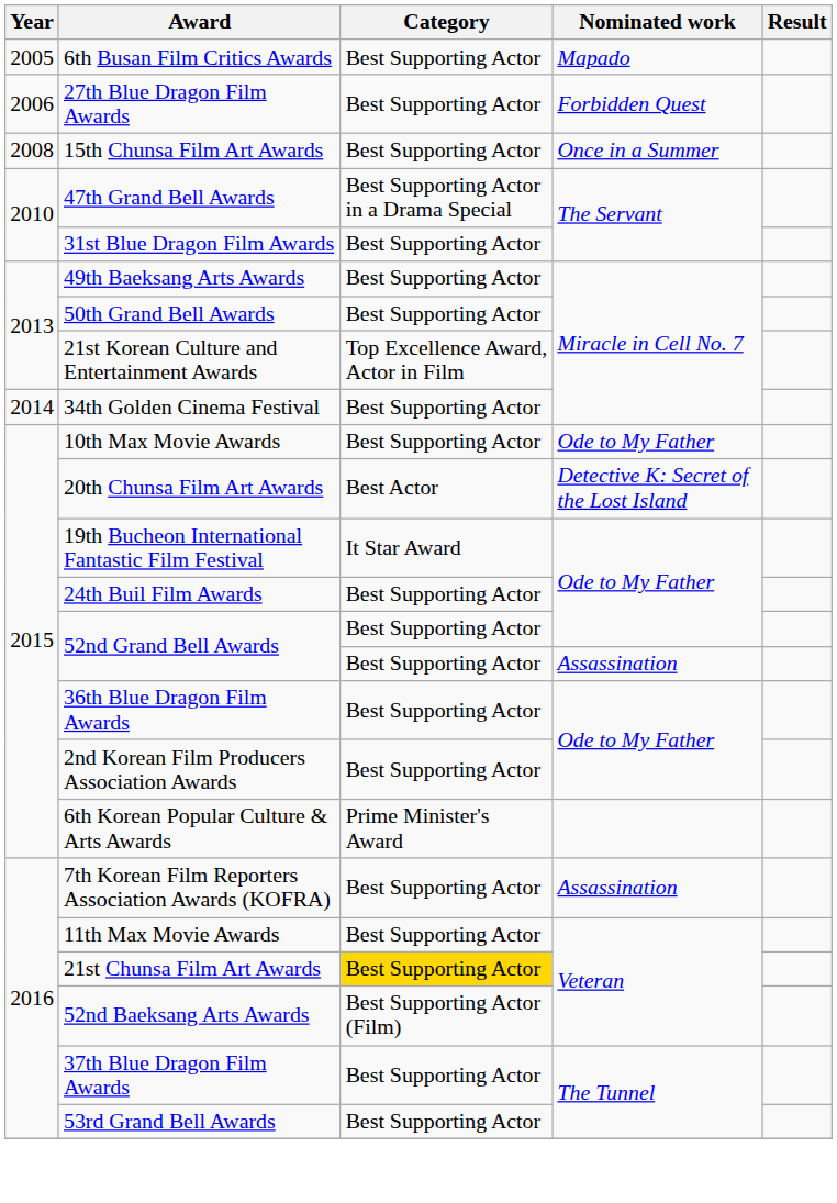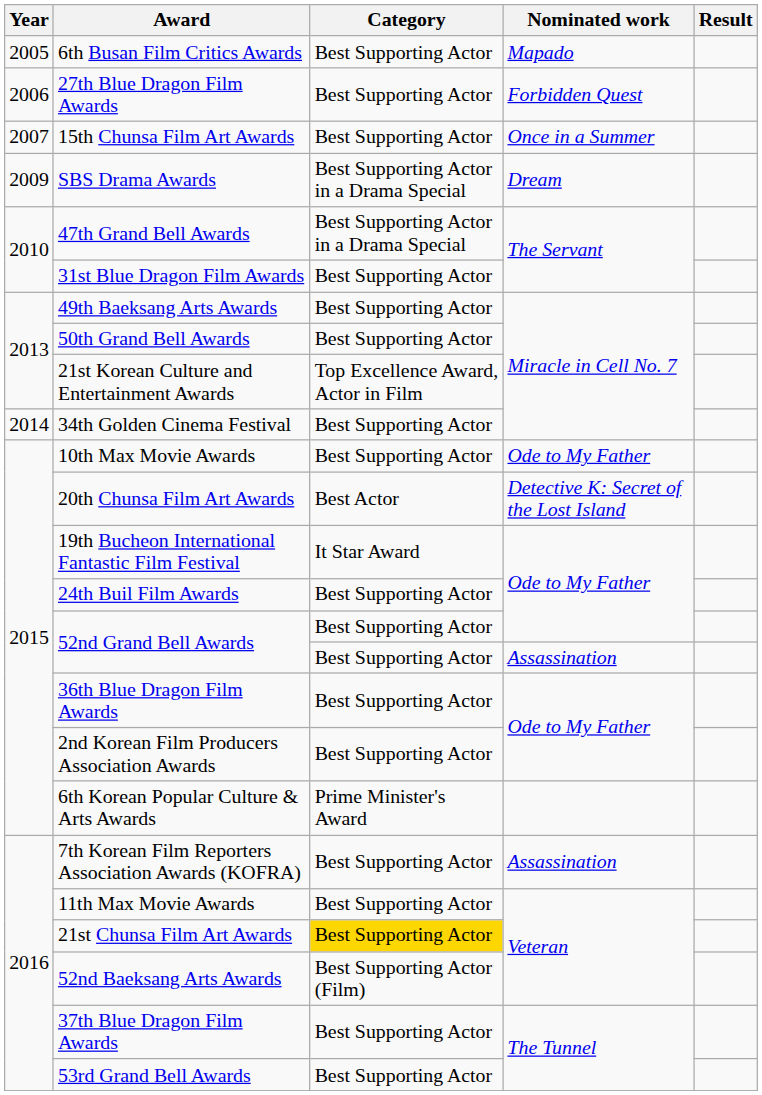 <table class="wikitable sortable">
 <tr>
 <th>Year</th>
 <th>Award</th>
 <th>Category</th>
 <th>Nominated work</th>
 <th>Result</th>
 </tr>
 <tr>
 <td>2005</td>
 <td>6th <a href='#'>Busan Film Critics Awards</a></td>
 <td>Best Supporting Actor</td>
 <td><em><a href='#'>Mapado</a></em></td>
 <td></td>
 </tr>
 <tr>
 <td>2006</td>
 <td><a href='#'>27th Blue Dragon Film Awards</a></td>
 <td>Best Supporting Actor</td>
 <td><em><a href='#'>Forbidden Quest</a></em></td>
 <td></td>
 </tr>
 <tr>
-<td>2008</td>
+<td>2007</td>
 <td>15th <a href='#'>Chunsa Film Art Awards</a></td>
 <td>Best Supporting Actor</td>
 <td><em><a href='#'>Once in a Summer</a></em></td>
+<td></td>
+</tr>
+<tr>
+<td>2009</td>
+<td><a href='#'>SBS Drama Awards</a></td>
+<td>Best Supporting Actor in a Drama Special</td>
+<td><em><a href='#'>Dream</a></em></td>
 <td></td>
 </tr>
 <tr>
 <td rowspan=2>2010</td>
 <td><a href='#'>47th Grand Bell Awards</a></td>
 <td>Best Supporting Actor in a Drama Special</td>
 <td rowspan=2><em><a href='#'>The Servant</a></em></td>
 <td></td>
 </tr>
 <tr>
 <td><a href='#'>31st Blue Dragon Film Awards</a></td>
 <td>Best Supporting Actor</td>
 <td></td>
 </tr>
 <tr>
 <td rowspan=3>2013</td>
 <td><a href='#'>49th Baeksang Arts Awards</a></td>
 <td>Best Supporting Actor</td>
 <td rowspan=4><em><a href='#'>Miracle in Cell No. 7</a></em></td>
 <td></td>
 </tr>
 <tr>
 <td><a href='#'>50th Grand Bell Awards</a></td>
 <td>Best Supporting Actor</td>
 <td></td>
 </tr>
 <tr>
 <td>21st Korean Culture and Entertainment Awards</td>
 <td>Top Excellence Award, Actor in Film</td>
 <td></td>
 </tr>
 <tr>
 <td>2014</td>
 <td>34th Golden Cinema Festival</td>
 <td>Best Supporting Actor</td>
 <td></td>
 </tr>
 <tr>
 <td rowspan=9>2015</td>
 <td>10th Max Movie Awards</td>
 <td>Best Supporting Actor</td>
 <td><em><a href='#'>Ode to My Father</a></em></td>
 <td></td>
 </tr>
 <tr>
 <td>20th <a href='#'>Chunsa Film Art Awards</a></td>
 <td>Best Actor</td>
 <td><em><a href='#'>Detective K: Secret of the Lost Island</a></em></td>
 <td></td>
 </tr>
 <tr>
 <td>19th <a href='#'>Bucheon International Fantastic Film Festival</a></td>
 <td>It Star Award</td>
 <td rowspan=3><em><a href='#'>Ode to My Father</a></em></td>
 <td></td>
 </tr>
 <tr>
 <td><a href='#'>24th Buil Film Awards</a></td>
 <td>Best Supporting Actor</td>
 <td></td>
 </tr>
 <tr>
 <td rowspan=2><a href='#'>52nd Grand Bell Awards</a></td>
 <td>Best Supporting Actor</td>
 <td></td>
 </tr>
 <tr>
 <td>Best Supporting Actor</td>
 <td><em><a href='#'>Assassination</a></em></td>
 <td></td>
 </tr>
 <tr>
 <td><a href='#'>36th Blue Dragon Film Awards</a></td>
 <td>Best Supporting Actor</td>
 <td rowspan=2><em><a href='#'>Ode to My Father</a></em></td>
 <td></td>
 </tr>
 <tr>
 <td>2nd Korean Film Producers Association Awards</td>
 <td>Best Supporting Actor</td>
 <td></td>
 </tr>
 <tr>
 <td>6th Korean Popular Culture & Arts Awards</td>
 <td>Prime Minister's Award</td>
 <td></td>
 <td></td>
 </tr>
 <tr>
 <td rowspan="6">2016</td>
 <td>7th Korean Film Reporters Association Awards (KOFRA)</td>
 <td>Best Supporting Actor</td>
 <td><em><a href='#'>Assassination</a></em></td>
 <td></td>
 </tr>
 <tr>
 <td>11th Max Movie Awards</td>
 <td>Best Supporting Actor</td>
 <td rowspan=3><em><a href='#'>Veteran</a></em></td>
 <td></td>
 </tr>
 <tr>
 <td>21st <a href='#'>Chunsa Film Art Awards</a></td>
 <td style="background: gold;">Best Supporting Actor</td>
 <td></td>
 </tr>
 <tr>
 <td><a href='#'>52nd Baeksang Arts Awards</a></td>
 <td>Best Supporting Actor (Film)</td>
 <td></td>
 </tr>
 <tr>
 <td><a href='#'>37th Blue Dragon Film Awards</a></td>
 <td>Best Supporting Actor</td>
 <td rowspan=2><a href='#'><em>The Tunnel</em></a></td>
 <td></td>
 </tr>
 <tr>
 <td><a href='#'>53rd Grand Bell Awards</a></td>
 <td>Best Supporting Actor</td>
 <td></td>
 </tr>
 <tr>
 </tr>
 </table>
